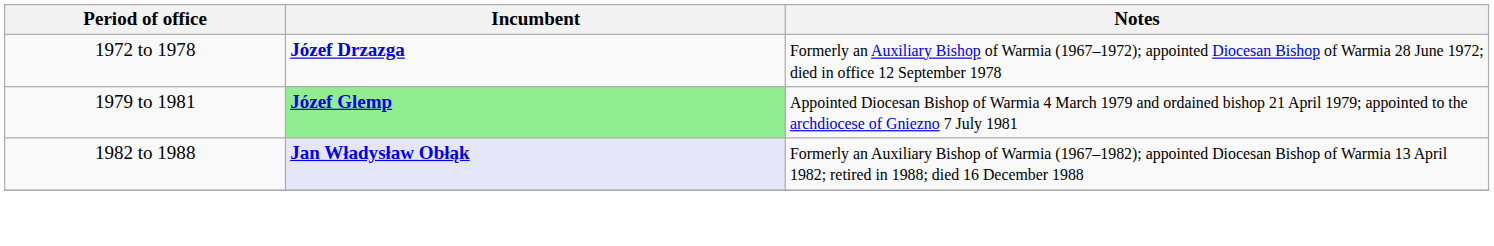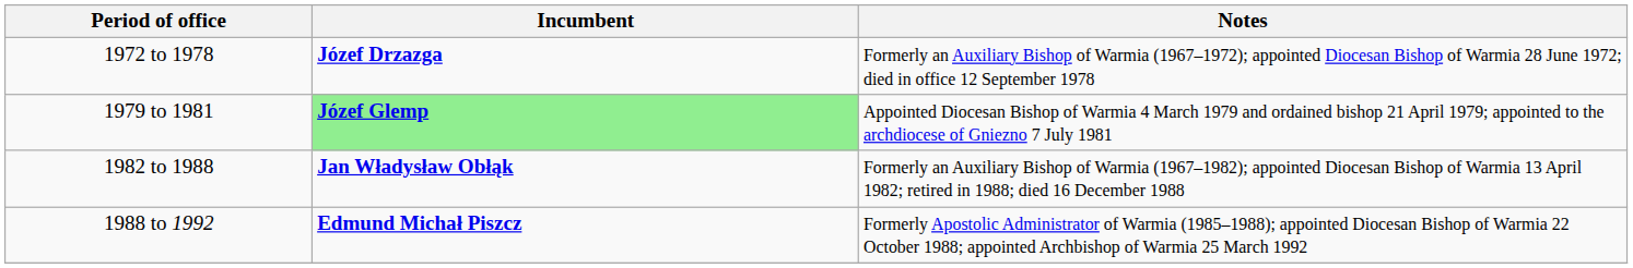 <table class="wikitable">
 <tr>
 <th width="18%">Period of office</th>
 <th width="32%">Incumbent</th>
 <th width="45%">Notes</th>
 </tr>
 <tr valign=top>
 <td align=center>1972 to 1978</td>
 <td><strong><a href='#'>Józef Drzazga</a></strong></td>
 <td><small>Formerly an <a href='#'>Auxiliary Bishop</a> of Warmia (1967–1972); appointed <a href='#'>Diocesan Bishop</a> of Warmia 28 June 1972; died in office 12 September 1978</small></td>
 </tr>
 <tr valign=top>
 <td align=center>1979 to 1981</td>
 <td style="background: lightgreen;"><strong><a href='#'>Józef Glemp</a></strong></td>
 <td><small>Appointed Diocesan Bishop of Warmia 4 March 1979 and ordained bishop 21 April 1979; appointed to the <a href='#'>archdiocese of Gniezno</a> 7 July 1981</small></td>
 </tr>
 <tr valign=top>
 <td align=center>1982 to 1988</td>
-<td style="background: lavender;"><strong><a href='#'>Jan Władysław Obłąk</a></strong></td>
+<td><strong><a href='#'>Jan Władysław Obłąk</a></strong></td>
 <td><small>Formerly an Auxiliary Bishop of Warmia (1967–1982); appointed Diocesan Bishop of Warmia 13 April 1982; retired in 1988; died 16 December 1988</small></td>
+</tr>
+<tr valign=top>
+<td align=center>1988 to <em>1992</em></td>
+<td><strong><a href='#'>Edmund Michał Piszcz</a></strong></td>
+<td><small>Formerly <a href='#'>Apostolic Administrator</a> of Warmia (1985–1988); appointed Diocesan Bishop of Warmia 22 October 1988; appointed Archbishop of Warmia 25 March 1992</small></td>
 </tr>
 <tr>
 </tr>
 </table>
